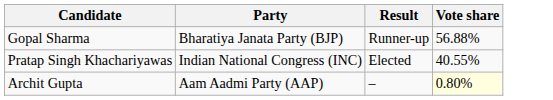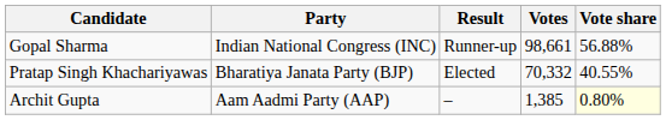 <table class="wikitable">
 <tr>
 <th>Candidate</th>
 <th>Party</th>
 <th>Result</th>
+<th>Votes</th>
 <th>Vote share</th>
 </tr>
 <tr>
 <td>Gopal Sharma</td>
-<td>Bharatiya Janata Party (BJP)</td>
+<td>Indian National Congress (INC)</td>
 <td>Runner-up</td>
+<td>98,661</td>
 <td>56.88%</td>
 </tr>
 <tr>
 <td>Pratap Singh Khachariyawas</td>
-<td>Indian National Congress (INC)</td>
+<td>Bharatiya Janata Party (BJP)</td>
 <td>Elected</td>
+<td>70,332</td>
 <td>40.55%</td>
 </tr>
 <tr>
 <td>Archit Gupta</td>
 <td>Aam Aadmi Party (AAP)</td>
 <td>–</td>
+<td>1,385</td>
 <td style="background: lightyellow;">0.80%</td>
 </tr>
 </table>
